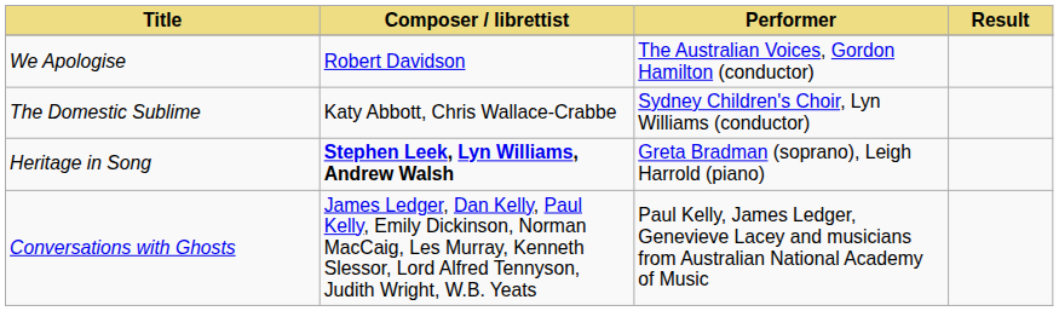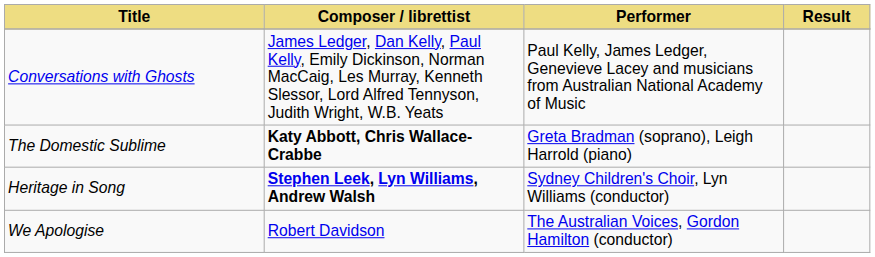 <table class="wikitable" width=100%>
 <tr>
 <th style="width:30%;background:#EEDD82;">Title</th>
 <th style="width:30%;background:#EEDD82;">Composer / librettist</th>
 <th style="width:30%;background:#EEDD82;">Performer</th>
 <th style="width:10%;background:#EEDD82;">Result<br></th>
 </tr>
 <tr>
 </tr>
 <tr>
+<td><em><a href='#'>Conversations with Ghosts</a></em></td>
+<td><a href='#'>James Ledger</a>, <a href='#'>Dan Kelly</a>, <a href='#'>Paul Kelly</a>, Emily Dickinson, Norman MacCaig, Les Murray, Kenneth Slessor, Lord Alfred Tennyson, Judith Wright, W.B. Yeats</td>
+<td>Paul Kelly, James Ledger, Genevieve Lacey and musicians from Australian National Academy of Music</td>
+<td></td>
+</tr>
+<tr>
+<td><em>The Domestic Sublime</em></td>
+<td><strong>Katy Abbott, Chris Wallace-Crabbe</strong></td>
+<td><a href='#'>Greta Bradman</a> (soprano), Leigh Harrold (piano)</td>
+<td></td>
+</tr>
+<tr>
+<td><em>Heritage in Song</em></td>
+<td><strong><a href='#'>Stephen Leek</a>, <a href='#'>Lyn Williams</a>, Andrew Walsh</strong></td>
+<td><a href='#'>Sydney Children's Choir</a>, Lyn Williams (conductor)</td>
+<td></td>
+</tr>
+<tr>
 <td><em>We Apologise</em></td>
 <td><a href='#'>Robert Davidson</a></td>
 <td><a href='#'>The Australian Voices</a>, <a href='#'>Gordon Hamilton</a> (conductor)</td>
 <td></td>
 </tr>
-<tr>
-<td><em>The Domestic Sublime</em></td>
-<td>Katy Abbott, Chris Wallace-Crabbe</td>
-<td><a href='#'>Sydney Children's Choir</a>, Lyn Williams (conductor)</td>
-<td></td>
-</tr>
-<tr>
-<td><em>Heritage in Song</em></td>
-<td><strong><a href='#'>Stephen Leek</a>, <a href='#'>Lyn Williams</a>, Andrew Walsh</strong></td>
-<td><a href='#'>Greta Bradman</a> (soprano), Leigh Harrold (piano)</td>
-<td></td>
-</tr>
-<tr>
-<td><em><a href='#'>Conversations with Ghosts</a></em></td>
-<td><a href='#'>James Ledger</a>, <a href='#'>Dan Kelly</a>, <a href='#'>Paul Kelly</a>, Emily Dickinson, Norman MacCaig, Les Murray, Kenneth Slessor, Lord Alfred Tennyson, Judith Wright, W.B. Yeats</td>
-<td>Paul Kelly, James Ledger, Genevieve Lacey and musicians from Australian National Academy of Music</td>
-<td></td>
-</tr>
 </table>
